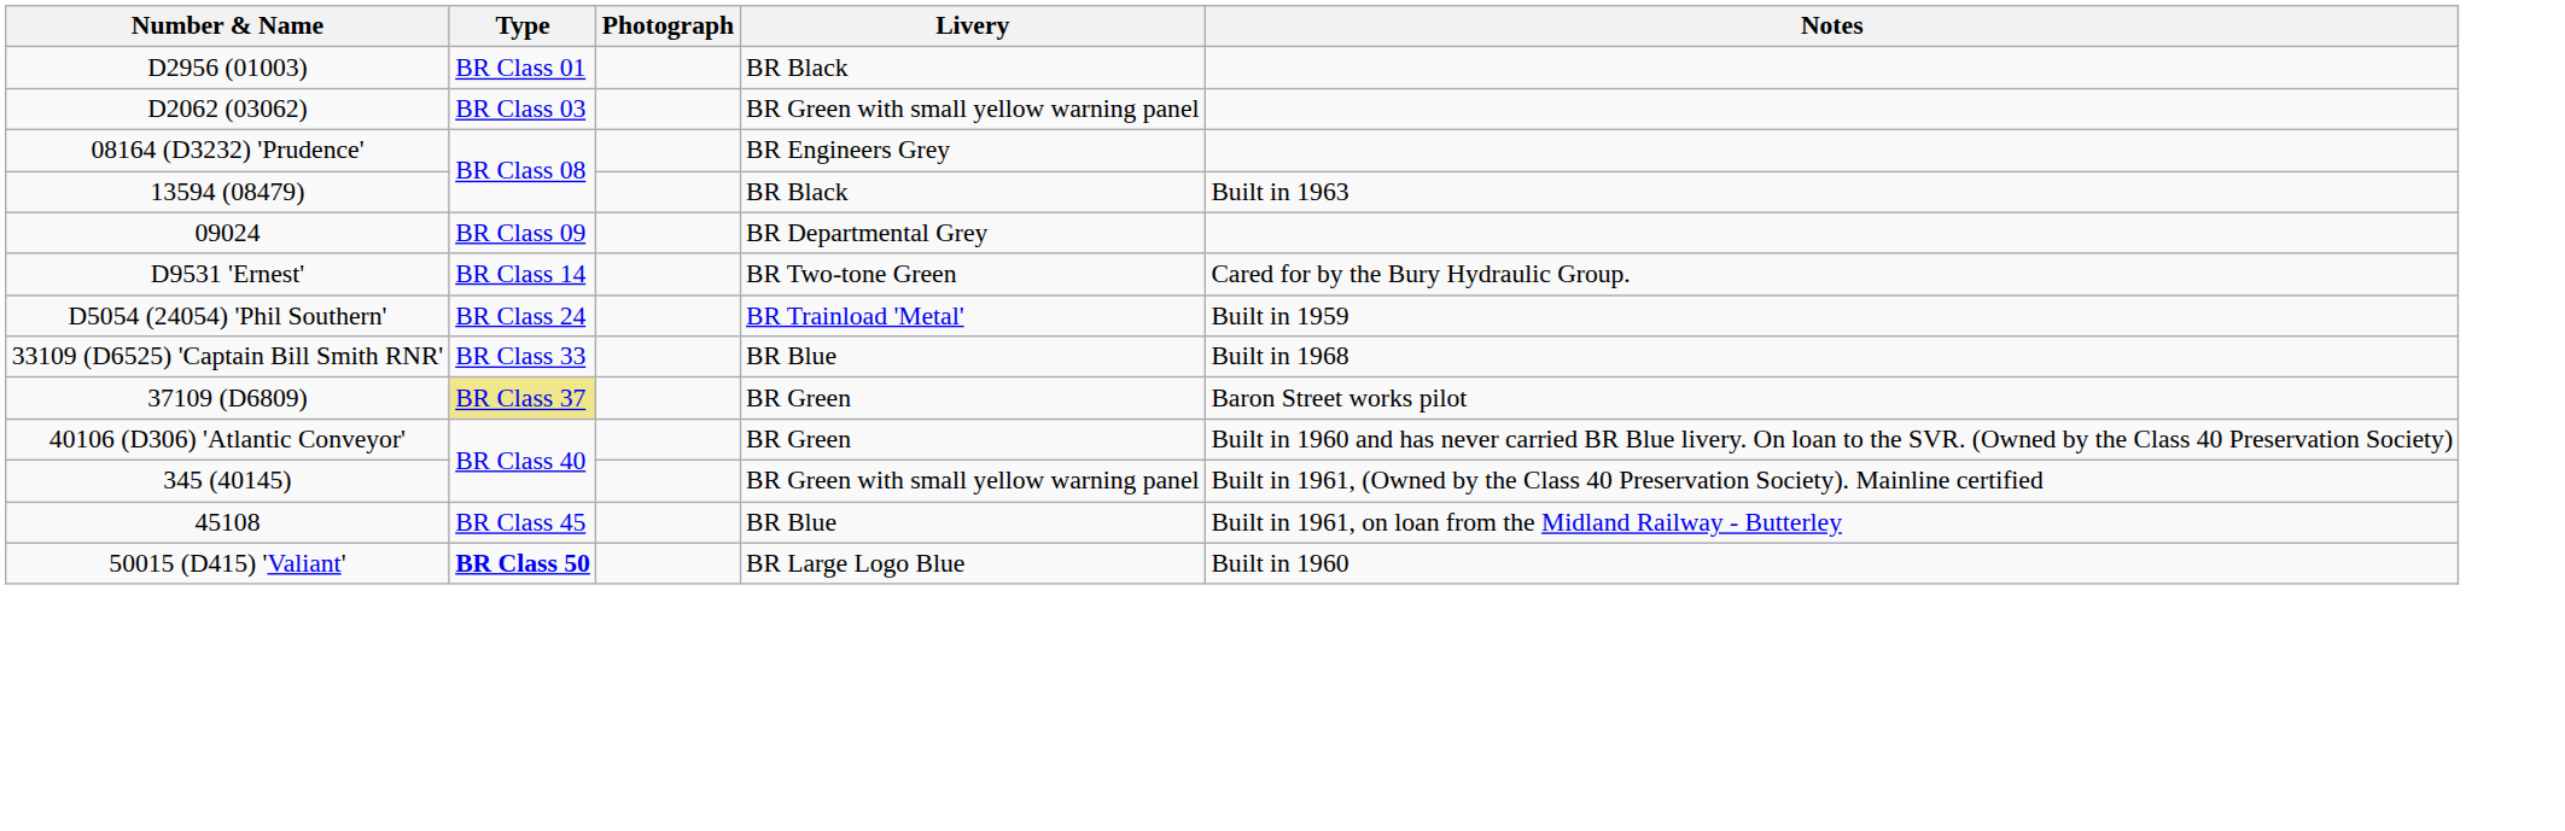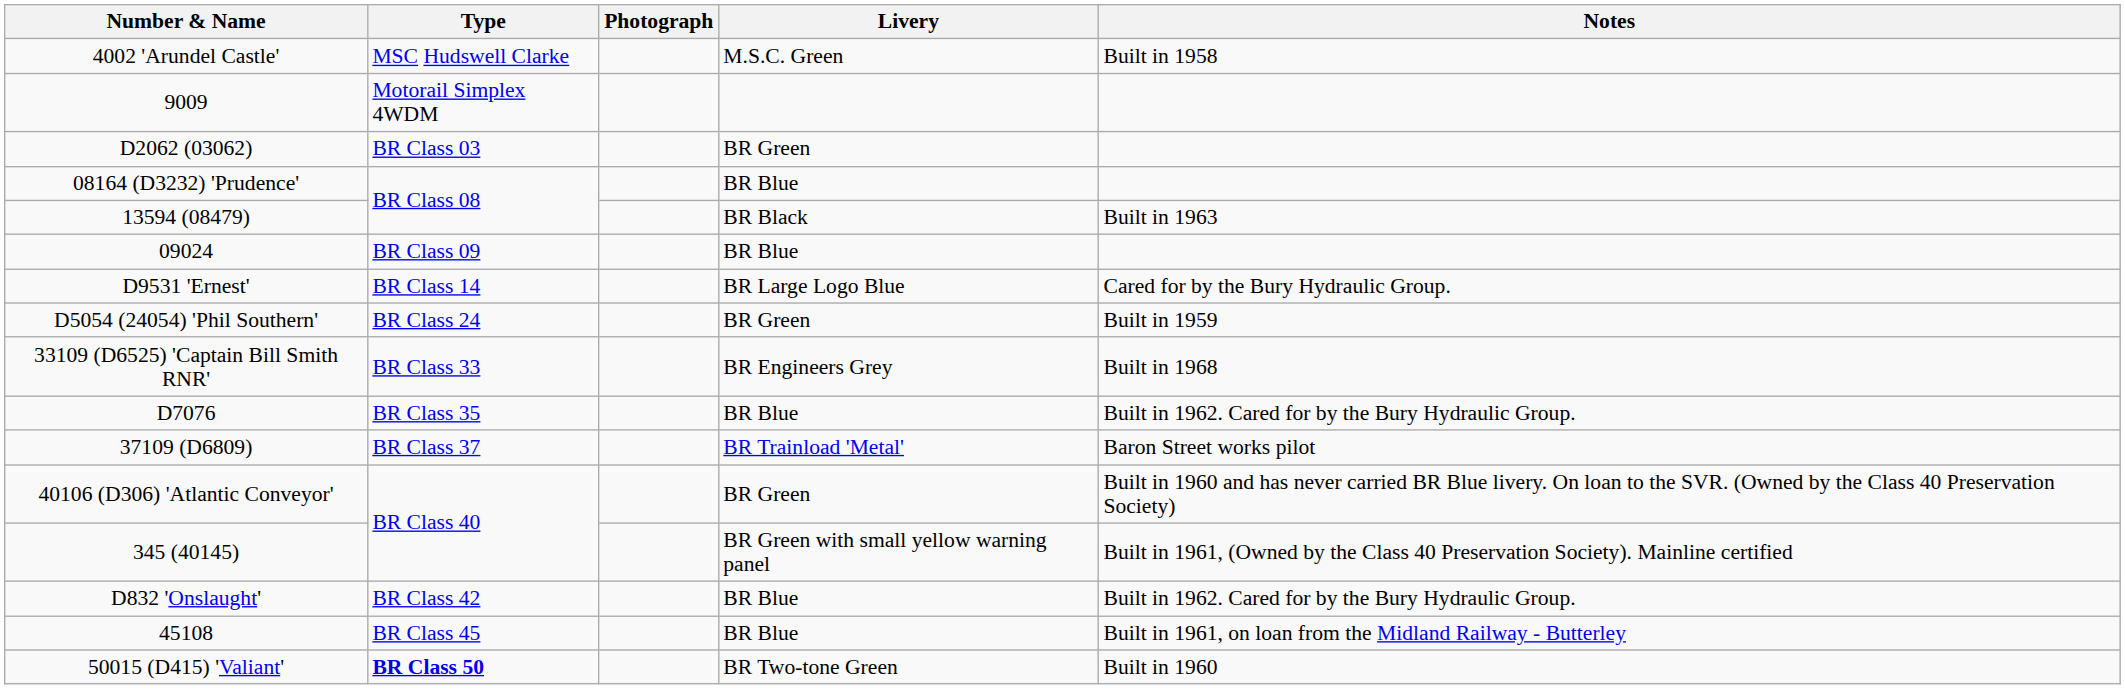 <table class="wikitable">
 <tr>
 <th>Number & Name</th>
 <th>Type</th>
 <th>Photograph</th>
 <th>Livery</th>
 <th>Notes</th>
 </tr>
 <tr>
-<td align="center">D2956 (01003)</td>
-<td><a href='#'>BR Class 01</a></td>
+<td align="center">4002 'Arundel Castle'</td>
+<td><a href='#'>MSC</a> <a href='#'>Hudswell Clarke</a></td>
 <td></td>
-<td>BR Black</td>
+<td>M.S.C. Green</td>
+<td>Built in 1958</td>
+</tr>
+<tr>
+<td align="center">9009</td>
+<td><a href='#'>Motorail Simplex</a> 4WDM</td>
+<td></td>
+<td></td>
 <td></td>
 </tr>
 <tr>
 <td align="center">D2062 (03062)</td>
 <td><a href='#'>BR Class 03</a></td>
 <td></td>
-<td>BR Green with small yellow warning panel</td>
+<td>BR Green</td>
 <td></td>
 </tr>
 <tr>
 <td align="center">08164 (D3232) 'Prudence'</td>
 <td rowspan="2"><a href='#'>BR Class 08</a></td>
 <td></td>
-<td>BR Engineers Grey</td>
+<td>BR Blue</td>
 <td></td>
 </tr>
 <tr>
 <td align="center">13594 (08479)</td>
 <td></td>
 <td>BR Black</td>
 <td>Built in 1963</td>
 </tr>
 <tr>
 <td align="center">09024</td>
 <td><a href='#'>BR Class 09</a></td>
 <td></td>
-<td>BR Departmental Grey</td>
+<td>BR Blue</td>
 <td></td>
 </tr>
 <tr>
 <td align="center">D9531 'Ernest'</td>
 <td><a href='#'>BR Class 14</a></td>
 <td></td>
-<td>BR Two-tone Green</td>
+<td>BR Large Logo Blue</td>
 <td>Cared for by the Bury Hydraulic Group.</td>
 </tr>
 <tr>
 <td align="center">D5054 (24054) 'Phil Southern'</td>
 <td><a href='#'>BR Class 24</a></td>
 <td></td>
-<td><a href='#'>BR Trainload 'Metal'</a></td>
+<td>BR Green</td>
 <td>Built in 1959</td>
 </tr>
 <tr>
 <td align="center">33109 (D6525) 'Captain Bill Smith RNR'</td>
 <td><a href='#'>BR Class 33</a></td>
 <td></td>
-<td>BR Blue</td>
+<td>BR Engineers Grey</td>
 <td>Built in 1968</td>
 </tr>
 <tr>
+<td align="center">D7076</td>
+<td><a href='#'>BR Class 35</a></td>
+<td></td>
+<td>BR Blue</td>
+<td>Built in 1962. Cared for by the Bury Hydraulic Group.</td>
+</tr>
+<tr>
 <td align="center">37109 (D6809)</td>
-<td style="background: khaki;"><a href='#'>BR Class 37</a></td>
+<td><a href='#'>BR Class 37</a></td>
 <td></td>
-<td>BR Green</td>
+<td><a href='#'>BR Trainload 'Metal'</a></td>
 <td>Baron Street works pilot</td>
 </tr>
 <tr>
 <td align="center">40106 (D306) 'Atlantic Conveyor'</td>
 <td rowspan="2"><a href='#'>BR Class 40</a></td>
 <td></td>
 <td>BR Green</td>
 <td>Built in 1960 and has never carried BR Blue livery. On loan to the SVR. (Owned by the Class 40 Preservation Society)</td>
 </tr>
 <tr>
 <td align="center">345 (40145)</td>
 <td></td>
 <td>BR Green with small yellow warning panel</td>
 <td>Built in 1961, (Owned by the Class 40 Preservation Society). Mainline certified</td>
 </tr>
 <tr>
+<td align="center">D832 '<a href='#'>Onslaught</a>'</td>
+<td><a href='#'>BR Class 42</a></td>
+<td></td>
+<td>BR Blue</td>
+<td>Built in 1962. Cared for by the Bury Hydraulic Group.</td>
+</tr>
+<tr>
 <td align="center">45108</td>
 <td><a href='#'>BR Class 45</a></td>
 <td></td>
 <td>BR Blue</td>
 <td>Built in 1961, on loan from the <a href='#'>Midland Railway - Butterley</a></td>
 </tr>
 <tr>
 <td align="center">50015 (D415) '<a href='#'>Valiant</a>'</td>
 <td><strong><a href='#'>BR Class 50</a></strong></td>
 <td></td>
-<td>BR Large Logo Blue</td>
+<td>BR Two-tone Green</td>
 <td>Built in 1960</td>
 </tr>
 </table>
